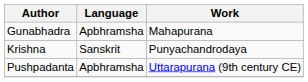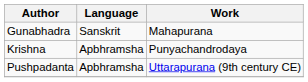 <table class="wikitable">
 <tr>
 <th>Author</th>
 <th>Language</th>
 <th>Work</th>
 </tr>
 <tr>
 <td>Gunabhadra</td>
-<td>Apbhramsha</td>
+<td>Sanskrit</td>
 <td>Mahapurana</td>
 </tr>
 <tr>
 <td>Krishna</td>
-<td>Sanskrit</td>
+<td>Apbhramsha</td>
 <td>Punyachandrodaya</td>
 </tr>
 <tr>
 <td>Pushpadanta</td>
 <td>Apbhramsha</td>
 <td><a href='#'>Uttarapurana</a> (9th century CE)</td>
 </tr>
 <tr>
 </tr>
 </table>
